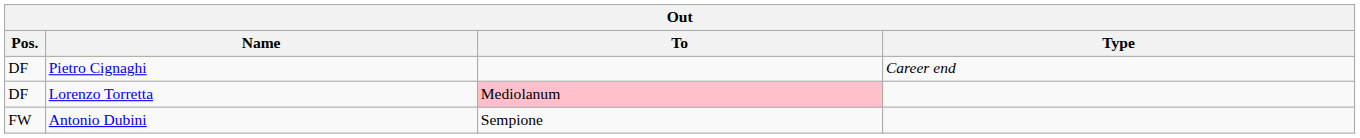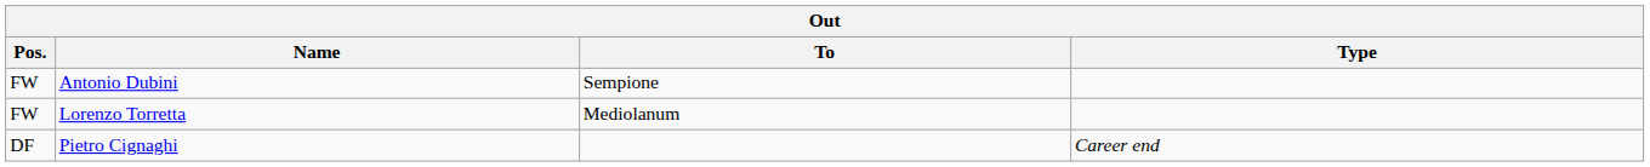 <table class="wikitable" style="font-size:90%;width:99%;">
 <tr>
 <th colspan="4">Out</th>
 </tr>
 <tr>
 <th width=3%>Pos.</th>
 <th width=32%>Name</th>
 <th width=30%>To</th>
 <th width=35%>Type</th>
 </tr>
 <tr>
+<td>FW</td>
+<td><a href='#'>Antonio Dubini</a></td>
+<td>Sempione</td>
+<td></td>
+</tr>
+<tr>
+<td>FW</td>
+<td><a href='#'>Lorenzo Torretta</a></td>
+<td>Mediolanum</td>
+<td></td>
+</tr>
+<tr>
 <td>DF</td>
 <td><a href='#'>Pietro Cignaghi</a></td>
 <td></td>
 <td><em>Career end</em></td>
 </tr>
-<tr>
-<td>DF</td>
-<td><a href='#'>Lorenzo Torretta</a></td>
-<td style="background: pink;">Mediolanum</td>
-<td></td>
-</tr>
-<tr>
-<td>FW</td>
-<td><a href='#'>Antonio Dubini</a></td>
-<td>Sempione</td>
-<td></td>
-</tr>
 </table>
